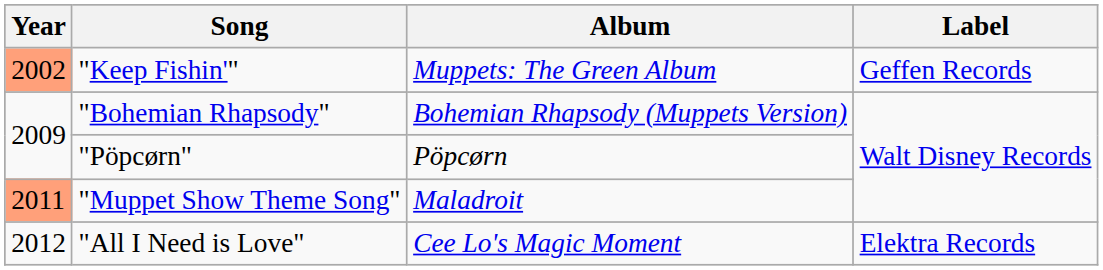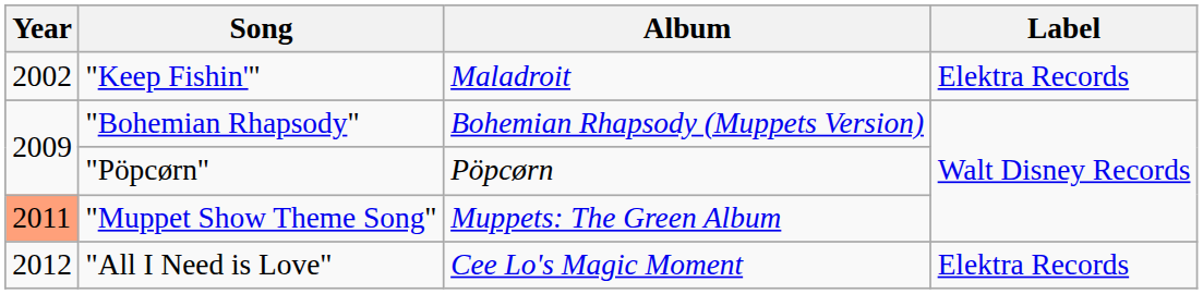 <table class="wikitable">
 <tr>
 <th>Year</th>
 <th>Song</th>
 <th>Album</th>
 <th>Label</th>
 </tr>
 <tr>
-<td rowspan="1" style="background: lightsalmon;">2002</td>
+<td rowspan="1">2002</td>
 <td>"<a href='#'>Keep Fishin'</a>"</td>
-<td><em><a href='#'>Muppets: The Green Album</a></em></td>
-<td rowspan="1"><a href='#'>Geffen Records</a></td>
+<td><em><a href='#'>Maladroit</a></em></td>
+<td><a href='#'>Elektra Records</a></td>
 </tr>
 <tr>
 <td rowspan="2">2009</td>
 <td>"<a href='#'>Bohemian Rhapsody</a>"</td>
 <td><em><a href='#'>Bohemian Rhapsody (Muppets Version)</a></em></td>
 <td rowspan="3"><a href='#'>Walt Disney Records</a></td>
 </tr>
 <tr>
 <td>"Pöpcørn"</td>
 <td><em>Pöpcørn</em></td>
 </tr>
 <tr>
 <td style="background: lightsalmon;">2011</td>
 <td>"<a href='#'>Muppet Show Theme Song</a>"</td>
-<td><em><a href='#'>Maladroit</a></em></td>
+<td><em><a href='#'>Muppets: The Green Album</a></em></td>
 </tr>
 <tr>
 <td>2012</td>
 <td>"All I Need is Love"</td>
 <td><em><a href='#'>Cee Lo's Magic Moment</a></em></td>
 <td><a href='#'>Elektra Records</a></td>
 </tr>
 </table>
